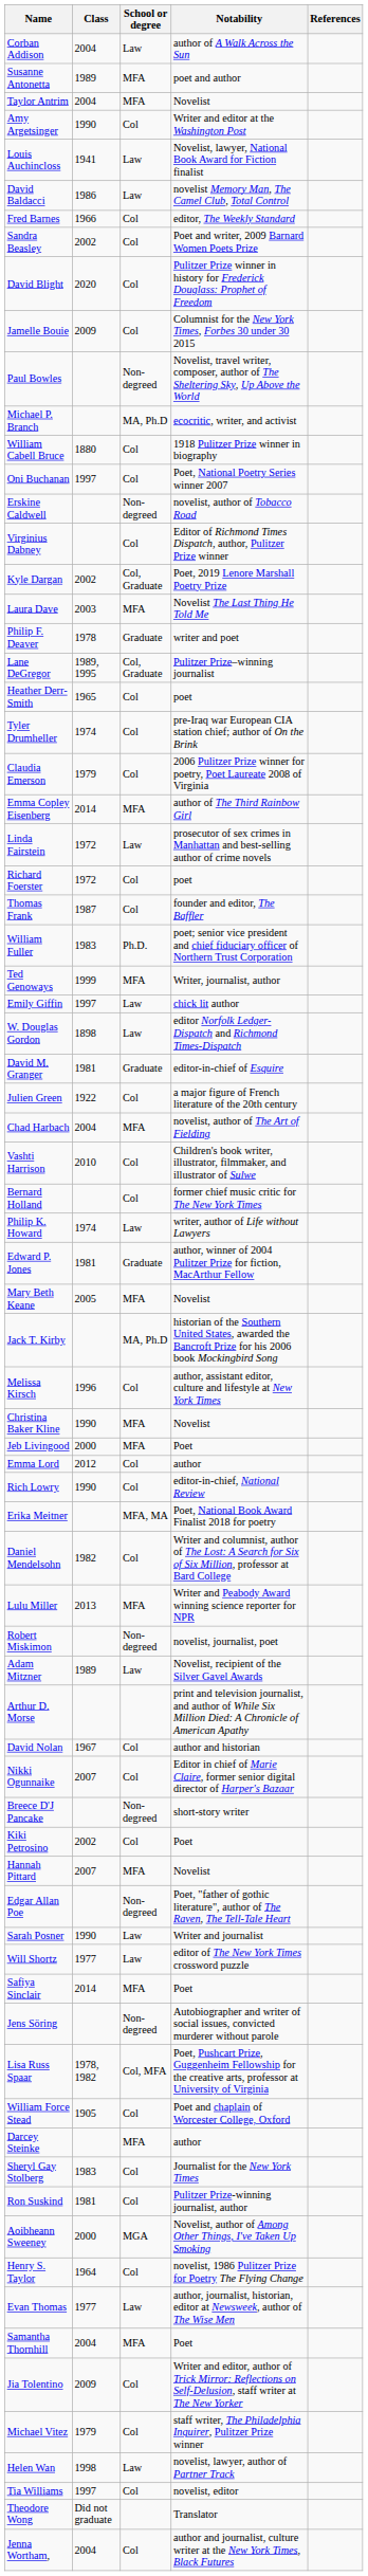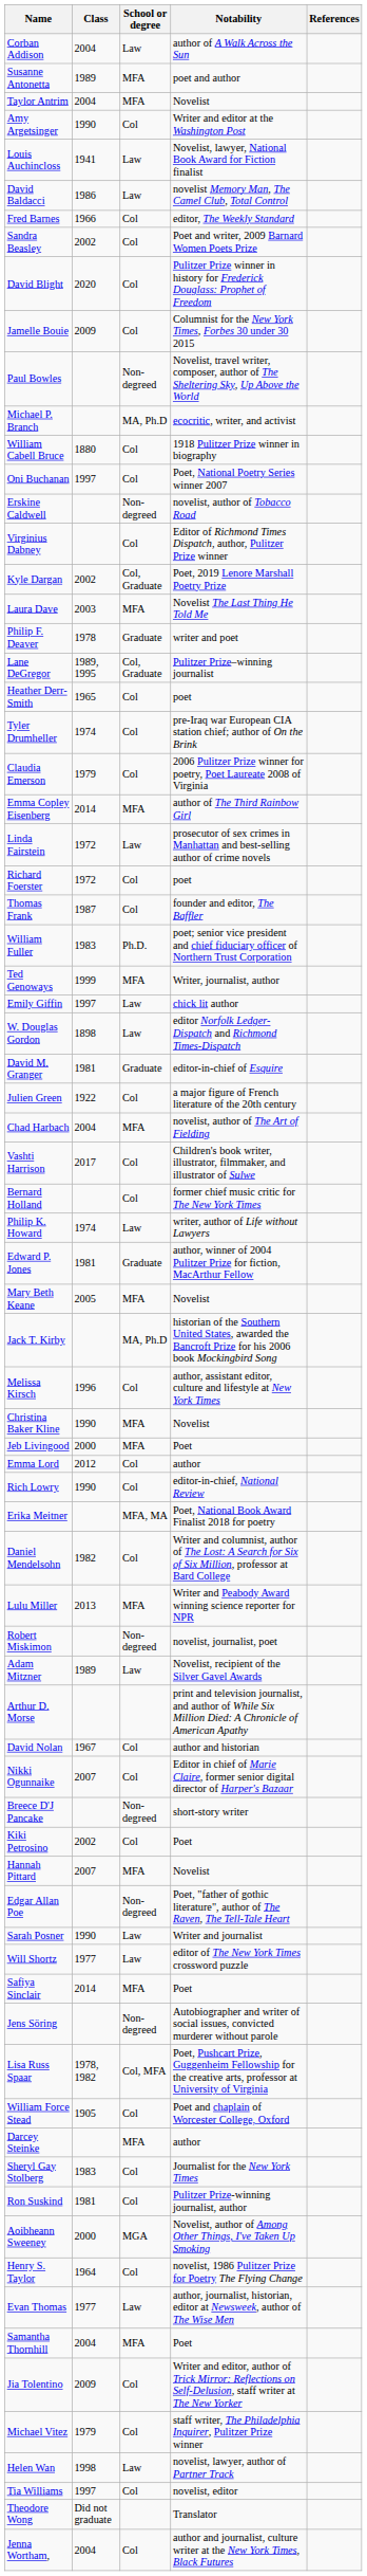 <table class="wikitable sortable" style="width:85%;">
 <tr>
 <th>Name</th>
 <th>Class</th>
 <th>School or degree</th>
 <th>Notability</th>
 <th>References</th>
 </tr>
 <tr>
 <td><a href='#'>Corban Addison</a></td>
 <td>2004</td>
 <td>Law</td>
 <td>author of <em><a href='#'>A Walk Across the Sun</a></em></td>
 <td></td>
 </tr>
 <tr>
 <td><a href='#'>Susanne Antonetta</a></td>
 <td>1989</td>
 <td>MFA</td>
 <td>poet and author</td>
 <td></td>
 </tr>
 <tr>
 <td><a href='#'>Taylor Antrim</a></td>
 <td>2004</td>
 <td>MFA</td>
 <td>Novelist</td>
 <td></td>
 </tr>
 <tr>
 <td><a href='#'>Amy Argetsinger</a></td>
 <td>1990</td>
 <td>Col</td>
 <td>Writer and editor at the <em><a href='#'>Washington Post</a></em></td>
 <td></td>
 </tr>
 <tr>
 <td><a href='#'>Louis Auchincloss</a></td>
 <td>1941</td>
 <td>Law</td>
 <td>Novelist, lawyer, <a href='#'>National Book Award for Fiction</a> finalist</td>
 <td></td>
 </tr>
 <tr>
 <td><a href='#'>David Baldacci</a></td>
 <td>1986</td>
 <td>Law</td>
 <td>novelist <em><a href='#'>Memory Man</a></em>, <em><a href='#'>The Camel Club</a></em>, <em><a href='#'>Total Control</a></em></td>
 <td></td>
 </tr>
 <tr>
 <td><a href='#'>Fred Barnes</a></td>
 <td>1966</td>
 <td>Col</td>
 <td>editor, <em><a href='#'>The Weekly Standard</a></em></td>
 <td></td>
 </tr>
 <tr>
 <td><a href='#'>Sandra Beasley</a></td>
 <td>2002</td>
 <td>Col</td>
 <td>Poet and writer, 2009 <a href='#'>Barnard Women Poets Prize</a></td>
 <td></td>
 </tr>
 <tr>
 <td><a href='#'>David Blight</a></td>
 <td>2020</td>
 <td>Col</td>
 <td><a href='#'>Pulitzer Prize</a> winner in history for <em><a href='#'>Frederick Douglass: Prophet of Freedom</a></em></td>
 <td></td>
 </tr>
 <tr>
 <td><a href='#'>Jamelle Bouie</a></td>
 <td>2009</td>
 <td>Col</td>
 <td>Columnist for the <em><a href='#'>New York Times</a></em>, <a href='#'><em>Forbes</em> 30 under 30</a> 2015</td>
 <td></td>
 </tr>
 <tr>
 <td><a href='#'>Paul Bowles</a></td>
 <td></td>
 <td>Non-degreed</td>
 <td>Novelist, travel writer, composer, author of <em><a href='#'>The Sheltering Sky</a></em>, <em><a href='#'>Up Above the World</a></em></td>
 <td></td>
 </tr>
 <tr>
 <td><a href='#'>Michael P. Branch</a></td>
 <td></td>
 <td>MA, Ph.D</td>
 <td><a href='#'>ecocritic</a>, writer, and activist</td>
 <td></td>
 </tr>
 <tr>
 <td><a href='#'>William Cabell Bruce</a></td>
 <td>1880</td>
 <td>Col</td>
 <td>1918 <a href='#'>Pulitzer Prize</a> winner in biography</td>
 <td></td>
 </tr>
 <tr>
 <td><a href='#'>Oni Buchanan</a></td>
 <td>1997</td>
 <td>Col</td>
 <td>Poet, <a href='#'>National Poetry Series</a> winner 2007</td>
 <td></td>
 </tr>
 <tr>
 <td><a href='#'>Erskine Caldwell</a></td>
 <td></td>
 <td>Non-degreed</td>
 <td>novelist, author of <em><a href='#'>Tobacco Road</a></em></td>
 <td></td>
 </tr>
 <tr>
 <td><a href='#'>Virginius Dabney</a></td>
 <td></td>
 <td>Col</td>
 <td>Editor of <em>Richmond Times Dispatch</em>, author, <a href='#'>Pulitzer Prize</a> winner</td>
 <td></td>
 </tr>
 <tr>
 <td><a href='#'>Kyle Dargan</a></td>
 <td>2002</td>
 <td>Col, Graduate</td>
 <td>Poet, 2019 <a href='#'>Lenore Marshall Poetry Prize</a></td>
 <td></td>
 </tr>
 <tr>
 <td><a href='#'>Laura Dave</a></td>
 <td>2003</td>
 <td>MFA</td>
 <td>Novelist <em><a href='#'>The Last Thing He Told Me</a></em></td>
 <td></td>
 </tr>
 <tr>
 <td><a href='#'>Philip F. Deaver</a></td>
 <td>1978</td>
 <td>Graduate</td>
 <td>writer and poet</td>
 <td></td>
 </tr>
 <tr>
 <td><a href='#'>Lane DeGregor</a></td>
 <td>1989, 1995</td>
 <td>Col, Graduate</td>
 <td><a href='#'>Pulitzer Prize</a>–winning journalist</td>
 <td></td>
 </tr>
 <tr>
 <td><a href='#'>Heather Derr-Smith</a></td>
 <td>1965</td>
 <td>Col</td>
 <td>poet</td>
 <td></td>
 </tr>
 <tr>
 <td><a href='#'>Tyler Drumheller</a></td>
 <td>1974</td>
 <td>Col</td>
 <td>pre-Iraq war European CIA station chief; author of <em>On the Brink</em></td>
 <td></td>
 </tr>
 <tr>
 <td><a href='#'>Claudia Emerson</a></td>
 <td>1979</td>
 <td>Col</td>
 <td>2006 <a href='#'>Pulitzer Prize</a> winner for poetry, <a href='#'>Poet Laureate</a> 2008 of Virginia</td>
 <td></td>
 </tr>
 <tr>
 <td><a href='#'>Emma Copley Eisenberg</a></td>
 <td>2014</td>
 <td>MFA</td>
 <td>author of <em><a href='#'>The Third Rainbow Girl</a></em></td>
 <td></td>
 </tr>
 <tr>
 <td><a href='#'>Linda Fairstein</a></td>
 <td>1972</td>
 <td>Law</td>
 <td>prosecutor of sex crimes in <a href='#'>Manhattan</a> and best-selling author of crime novels</td>
 <td></td>
 </tr>
 <tr>
 <td><a href='#'>Richard Foerster</a></td>
 <td>1972</td>
 <td>Col</td>
 <td>poet</td>
 <td></td>
 </tr>
 <tr>
 <td><a href='#'>Thomas Frank</a></td>
 <td>1987</td>
 <td>Col</td>
 <td>founder and editor, <em><a href='#'>The Baffler</a></em></td>
 <td></td>
 </tr>
 <tr>
 <td><a href='#'>William Fuller</a></td>
 <td>1983</td>
 <td>Ph.D.</td>
 <td>poet; senior vice president and <a href='#'>chief fiduciary officer</a> of <a href='#'>Northern Trust Corporation</a></td>
 <td></td>
 </tr>
 <tr>
 <td><a href='#'>Ted Genoways</a></td>
 <td>1999</td>
 <td>MFA</td>
 <td>Writer, journalist, author</td>
 <td></td>
 </tr>
 <tr>
 <td><a href='#'>Emily Giffin</a></td>
 <td>1997</td>
 <td>Law</td>
 <td><a href='#'>chick lit</a> author</td>
 <td></td>
 </tr>
 <tr>
 <td><a href='#'>W. Douglas Gordon</a></td>
 <td>1898</td>
 <td>Law</td>
 <td>editor <em><a href='#'>Norfolk Ledger-Dispatch</a></em> and <em><a href='#'>Richmond Times-Dispatch</a></em></td>
 <td></td>
 </tr>
 <tr>
 <td><a href='#'>David M. Granger</a></td>
 <td>1981</td>
 <td>Graduate</td>
 <td>editor-in-chief of  <em><a href='#'>Esquire</a></em></td>
 <td></td>
 </tr>
 <tr>
 <td><a href='#'>Julien Green</a></td>
 <td>1922</td>
 <td>Col</td>
 <td>a major figure of French literature of the 20th century</td>
 <td></td>
 </tr>
 <tr>
 <td><a href='#'>Chad Harbach</a></td>
 <td>2004</td>
 <td>MFA</td>
 <td>novelist, author of <em><a href='#'>The Art of Fielding</a></em></td>
 <td></td>
 </tr>
 <tr>
 <td><a href='#'>Vashti Harrison</a></td>
-<td>2010</td>
+<td>2017</td>
 <td>Col</td>
 <td>Children's book writer, illustrator, filmmaker, and illustrator of <em><a href='#'>Sulwe</a></em></td>
 <td></td>
 </tr>
 <tr>
 <td><a href='#'>Bernard Holland</a></td>
 <td></td>
 <td>Col</td>
 <td>former chief music critic for <em><a href='#'>The New York Times</a></em></td>
 <td></td>
 </tr>
 <tr>
 <td><a href='#'>Philip K. Howard</a></td>
 <td>1974</td>
 <td>Law</td>
 <td>writer, author of <em>Life without Lawyers</em></td>
 <td></td>
 </tr>
 <tr>
 <td><a href='#'>Edward P. Jones</a></td>
 <td>1981</td>
 <td>Graduate</td>
 <td>author, winner of 2004 <a href='#'>Pulitzer Prize</a> for fiction, <a href='#'>MacArthur Fellow</a></td>
 <td></td>
 </tr>
 <tr>
 <td><a href='#'>Mary Beth Keane</a></td>
 <td>2005</td>
 <td>MFA</td>
 <td>Novelist</td>
 <td></td>
 </tr>
 <tr>
 <td><a href='#'>Jack T. Kirby</a></td>
 <td></td>
 <td>MA, Ph.D</td>
 <td>historian of the <a href='#'>Southern United States</a>, awarded the <a href='#'>Bancroft Prize</a> for his 2006 book <em>Mockingbird Song</em></td>
 <td></td>
 </tr>
 <tr>
 <td><a href='#'>Melissa Kirsch</a></td>
 <td>1996</td>
 <td>Col</td>
 <td>author, assistant editor, culture and lifestyle at <em><a href='#'>New York Times</a></em></td>
 <td></td>
 </tr>
 <tr>
 <td><a href='#'>Christina Baker Kline</a></td>
 <td>1990</td>
 <td>MFA</td>
 <td>Novelist</td>
 <td></td>
 </tr>
 <tr>
 <td><a href='#'>Jeb Livingood</a></td>
 <td>2000</td>
 <td>MFA</td>
 <td>Poet</td>
 <td></td>
 </tr>
 <tr>
 <td><a href='#'>Emma Lord</a></td>
 <td>2012</td>
 <td>Col</td>
 <td>author</td>
 <td></td>
 </tr>
 <tr>
 <td><a href='#'>Rich Lowry</a></td>
 <td>1990</td>
 <td>Col</td>
 <td>editor-in-chief, <em><a href='#'>National Review</a></em></td>
 <td></td>
 </tr>
 <tr>
 <td><a href='#'>Erika Meitner</a></td>
 <td></td>
 <td>MFA, MA</td>
 <td>Poet, <a href='#'>National Book Award</a> Finalist 2018 for poetry</td>
 <td></td>
 </tr>
 <tr>
 <td><a href='#'>Daniel Mendelsohn</a></td>
 <td>1982</td>
 <td>Col</td>
 <td>Writer and columnist, author of <em><a href='#'>The Lost: A Search for Six of Six Million</a></em>, professor at <a href='#'>Bard College</a></td>
 <td></td>
 </tr>
 <tr>
 <td><a href='#'>Lulu Miller</a></td>
 <td>2013</td>
 <td>MFA</td>
 <td>Writer and <a href='#'>Peabody Award</a> winning science reporter for <a href='#'>NPR</a></td>
 <td></td>
 </tr>
 <tr>
 <td><a href='#'>Robert Miskimon</a></td>
 <td></td>
 <td>Non-degreed</td>
 <td>novelist, journalist, poet</td>
 <td></td>
 </tr>
 <tr>
 <td><a href='#'>Adam Mitzner</a></td>
 <td>1989</td>
 <td>Law</td>
 <td>Novelist, recipient of the <a href='#'>Silver Gavel Awards</a></td>
 <td></td>
 </tr>
 <tr>
 <td><a href='#'>Arthur D. Morse</a></td>
 <td></td>
 <td></td>
 <td>print and television journalist, and author of <em>While Six Million Died: A Chronicle of American Apathy</em></td>
 <td></td>
 </tr>
 <tr>
 <td><a href='#'>David Nolan</a></td>
 <td>1967</td>
 <td>Col</td>
 <td>author and historian</td>
 <td></td>
 </tr>
 <tr>
 <td><a href='#'>Nikki Ogunnaike</a></td>
 <td>2007</td>
 <td>Col</td>
 <td>Editor in chief of <em><a href='#'>Marie Claire</a></em>, former senior digital director of <em><a href='#'>Harper's Bazaar</a></em></td>
 <td></td>
 </tr>
 <tr>
 <td><a href='#'>Breece D'J Pancake</a></td>
 <td></td>
 <td>Non-degreed</td>
 <td>short-story writer</td>
 <td></td>
 </tr>
 <tr>
 <td><a href='#'>Kiki Petrosino</a></td>
 <td>2002</td>
 <td>Col</td>
 <td>Poet</td>
 <td></td>
 </tr>
 <tr>
 <td><a href='#'>Hannah Pittard</a></td>
 <td>2007</td>
 <td>MFA</td>
 <td>Novelist</td>
 <td></td>
 </tr>
 <tr>
 <td><a href='#'>Edgar Allan Poe</a></td>
 <td></td>
 <td>Non-degreed</td>
 <td>Poet, "father of gothic literature", author of <em><a href='#'>The Raven</a></em>, <em><a href='#'>The Tell-Tale Heart</a></em></td>
 <td></td>
 </tr>
 <tr>
 <td><a href='#'>Sarah Posner</a></td>
 <td>1990</td>
 <td>Law</td>
 <td>Writer and journalist</td>
 <td></td>
 </tr>
 <tr>
 <td><a href='#'>Will Shortz</a></td>
 <td>1977</td>
 <td>Law</td>
 <td>editor of <em><a href='#'>The New York Times</a></em> crossword puzzle</td>
 <td></td>
 </tr>
 <tr>
 <td><a href='#'>Safiya Sinclair</a></td>
 <td>2014</td>
 <td>MFA</td>
 <td>Poet</td>
 <td></td>
 </tr>
 <tr>
 <td><a href='#'>Jens Söring</a></td>
 <td></td>
 <td>Non-degreed</td>
 <td>Autobiographer and writer of social issues, convicted murderer without parole</td>
 <td></td>
 </tr>
 <tr>
 <td><a href='#'>Lisa Russ Spaar</a></td>
 <td>1978, 1982</td>
 <td>Col, MFA</td>
 <td>Poet, <a href='#'>Pushcart Prize</a>, <a href='#'>Guggenheim Fellowship</a> for the creative arts, professor at <a href='#'>University of Virginia</a></td>
 <td></td>
 </tr>
 <tr>
 <td><a href='#'>William Force Stead</a></td>
 <td>1905</td>
 <td>Col</td>
 <td>Poet and <a href='#'>chaplain</a> of <a href='#'>Worcester College, Oxford</a></td>
 <td></td>
 </tr>
 <tr>
 <td><a href='#'>Darcey Steinke</a></td>
 <td></td>
 <td>MFA</td>
 <td>author</td>
 <td></td>
 </tr>
 <tr>
 <td><a href='#'>Sheryl Gay Stolberg</a></td>
 <td>1983</td>
 <td>Col</td>
 <td>Journalist for the <em><a href='#'>New York Times</a></em></td>
 <td></td>
 </tr>
 <tr>
 <td><a href='#'>Ron Suskind</a></td>
 <td>1981</td>
 <td>Col</td>
 <td><a href='#'>Pulitzer Prize</a>-winning journalist, author</td>
 <td></td>
 </tr>
 <tr>
 <td><a href='#'>Aoibheann Sweeney</a></td>
 <td>2000</td>
 <td>MGA</td>
 <td>Novelist, author of <em><a href='#'>Among Other Things, I've Taken Up Smoking</a></em></td>
 <td></td>
 </tr>
 <tr>
 <td><a href='#'>Henry S. Taylor</a></td>
 <td>1964</td>
 <td>Col</td>
 <td>novelist, 1986 <a href='#'>Pulitzer Prize for Poetry</a> <em>The Flying Change</em></td>
 <td></td>
 </tr>
 <tr>
 <td><a href='#'>Evan Thomas</a></td>
 <td>1977</td>
 <td>Law</td>
 <td>author, journalist, historian, editor at <em><a href='#'>Newsweek</a></em>, author of <em><a href='#'>The Wise Men</a></em></td>
 <td></td>
 </tr>
 <tr>
 <td><a href='#'>Samantha Thornhill</a></td>
 <td>2004</td>
 <td>MFA</td>
 <td>Poet</td>
 <td></td>
 </tr>
 <tr>
 <td><a href='#'>Jia Tolentino</a></td>
 <td>2009</td>
 <td>Col</td>
 <td>Writer and editor, author of <em><a href='#'>Trick Mirror: Reflections on Self-Delusion</a></em>, staff writer at <em><a href='#'>The New Yorker</a></em></td>
 <td></td>
 </tr>
 <tr>
 <td><a href='#'>Michael Vitez</a></td>
 <td>1979</td>
 <td>Col</td>
 <td>staff writer, <em><a href='#'>The Philadelphia Inquirer</a></em>, <a href='#'>Pulitzer Prize</a> winner</td>
 <td></td>
 </tr>
 <tr>
 <td><a href='#'>Helen Wan</a></td>
 <td>1998</td>
 <td>Law</td>
 <td>novelist, lawyer, author of <em><a href='#'>Partner Track</a></em></td>
 <td></td>
 </tr>
 <tr>
 <td><a href='#'>Tia Williams</a></td>
 <td>1997</td>
 <td>Col</td>
 <td>novelist, editor</td>
 <td></td>
 </tr>
 <tr>
 <td><a href='#'>Theodore Wong</a></td>
 <td>Did not graduate</td>
 <td></td>
 <td>Translator</td>
 </tr>
 <tr>
 <td><a href='#'>Jenna Wortham</a>,</td>
 <td>2004</td>
 <td>Col</td>
 <td>author and journalist, culture writer at the <em><a href='#'>New York Times</a></em>, <em><a href='#'>Black Futures</a></em></td>
 <td></td>
 </tr>
 </table>
